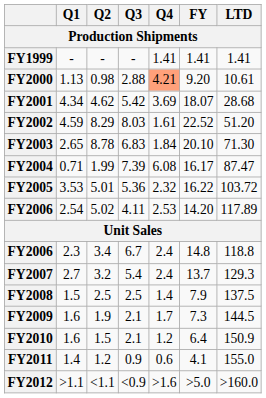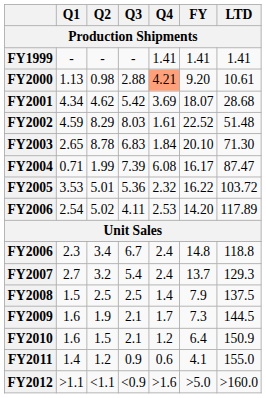 <table class="wikitable" style="text-align: center;">
 <tr>
 <th></th>
 <th>Q1</th>
 <th>Q2</th>
 <th>Q3</th>
 <th>Q4</th>
 <th>FY</th>
 <th>LTD</th>
 </tr>
 <tr>
 <th colspan="7">Production Shipments</th>
 </tr>
 <tr>
 <th>FY1999</th>
 <td>-</td>
 <td>-</td>
 <td>-</td>
 <td>1.41</td>
 <td>1.41</td>
 <td>1.41</td>
 </tr>
 <tr>
 <th>FY2000</th>
 <td>1.13</td>
 <td>0.98</td>
 <td>2.88</td>
 <td style="background: lightsalmon;">4.21</td>
 <td>9.20</td>
 <td>10.61</td>
 </tr>
 <tr>
 <th>FY2001</th>
 <td>4.34</td>
 <td>4.62</td>
 <td>5.42</td>
 <td>3.69</td>
 <td>18.07</td>
 <td>28.68</td>
 </tr>
 <tr>
 <th>FY2002</th>
 <td>4.59</td>
 <td>8.29</td>
 <td>8.03</td>
 <td>1.61</td>
 <td>22.52</td>
-<td>51.20</td>
+<td>51.48</td>
 </tr>
 <tr>
 <th>FY2003</th>
 <td>2.65</td>
 <td>8.78</td>
 <td>6.83</td>
 <td>1.84</td>
 <td>20.10</td>
 <td>71.30</td>
 </tr>
 <tr>
 <th>FY2004</th>
 <td>0.71</td>
 <td>1.99</td>
 <td>7.39</td>
 <td>6.08</td>
 <td>16.17</td>
 <td>87.47</td>
 </tr>
 <tr>
 <th>FY2005</th>
 <td>3.53</td>
 <td>5.01</td>
 <td>5.36</td>
 <td>2.32</td>
 <td>16.22</td>
 <td>103.72</td>
 </tr>
 <tr>
 <th>FY2006</th>
 <td>2.54</td>
 <td>5.02</td>
 <td>4.11</td>
 <td>2.53</td>
 <td>14.20</td>
 <td>117.89</td>
 </tr>
 <tr>
 <th colspan="7">Unit Sales</th>
 </tr>
 <tr>
 <th>FY2006</th>
 <td>2.3</td>
 <td>3.4</td>
 <td>6.7</td>
 <td>2.4</td>
 <td>14.8</td>
 <td>118.8</td>
 </tr>
 <tr>
 <th>FY2007</th>
 <td>2.7</td>
 <td>3.2</td>
 <td>5.4</td>
 <td>2.4</td>
 <td>13.7</td>
 <td>129.3</td>
 </tr>
 <tr>
 <th>FY2008</th>
 <td>1.5</td>
 <td>2.5</td>
 <td>2.5</td>
 <td>1.4</td>
 <td>7.9</td>
 <td>137.5</td>
 </tr>
 <tr>
 <th>FY2009</th>
 <td>1.6</td>
 <td>1.9</td>
 <td>2.1</td>
 <td>1.7</td>
 <td>7.3</td>
 <td>144.5</td>
 </tr>
 <tr>
 <th>FY2010</th>
 <td>1.6</td>
 <td>1.5</td>
 <td>2.1</td>
 <td>1.2</td>
 <td>6.4</td>
 <td>150.9</td>
 </tr>
 <tr>
 <th>FY2011</th>
 <td>1.4</td>
 <td>1.2</td>
 <td>0.9</td>
 <td>0.6</td>
 <td>4.1</td>
 <td>155.0</td>
 </tr>
 <tr>
 <th>FY2012</th>
 <td>>1.1</td>
 <td><1.1</td>
 <td><0.9</td>
 <td>>1.6</td>
 <td>>5.0</td>
 <td>>160.0</td>
 </tr>
 </table>
